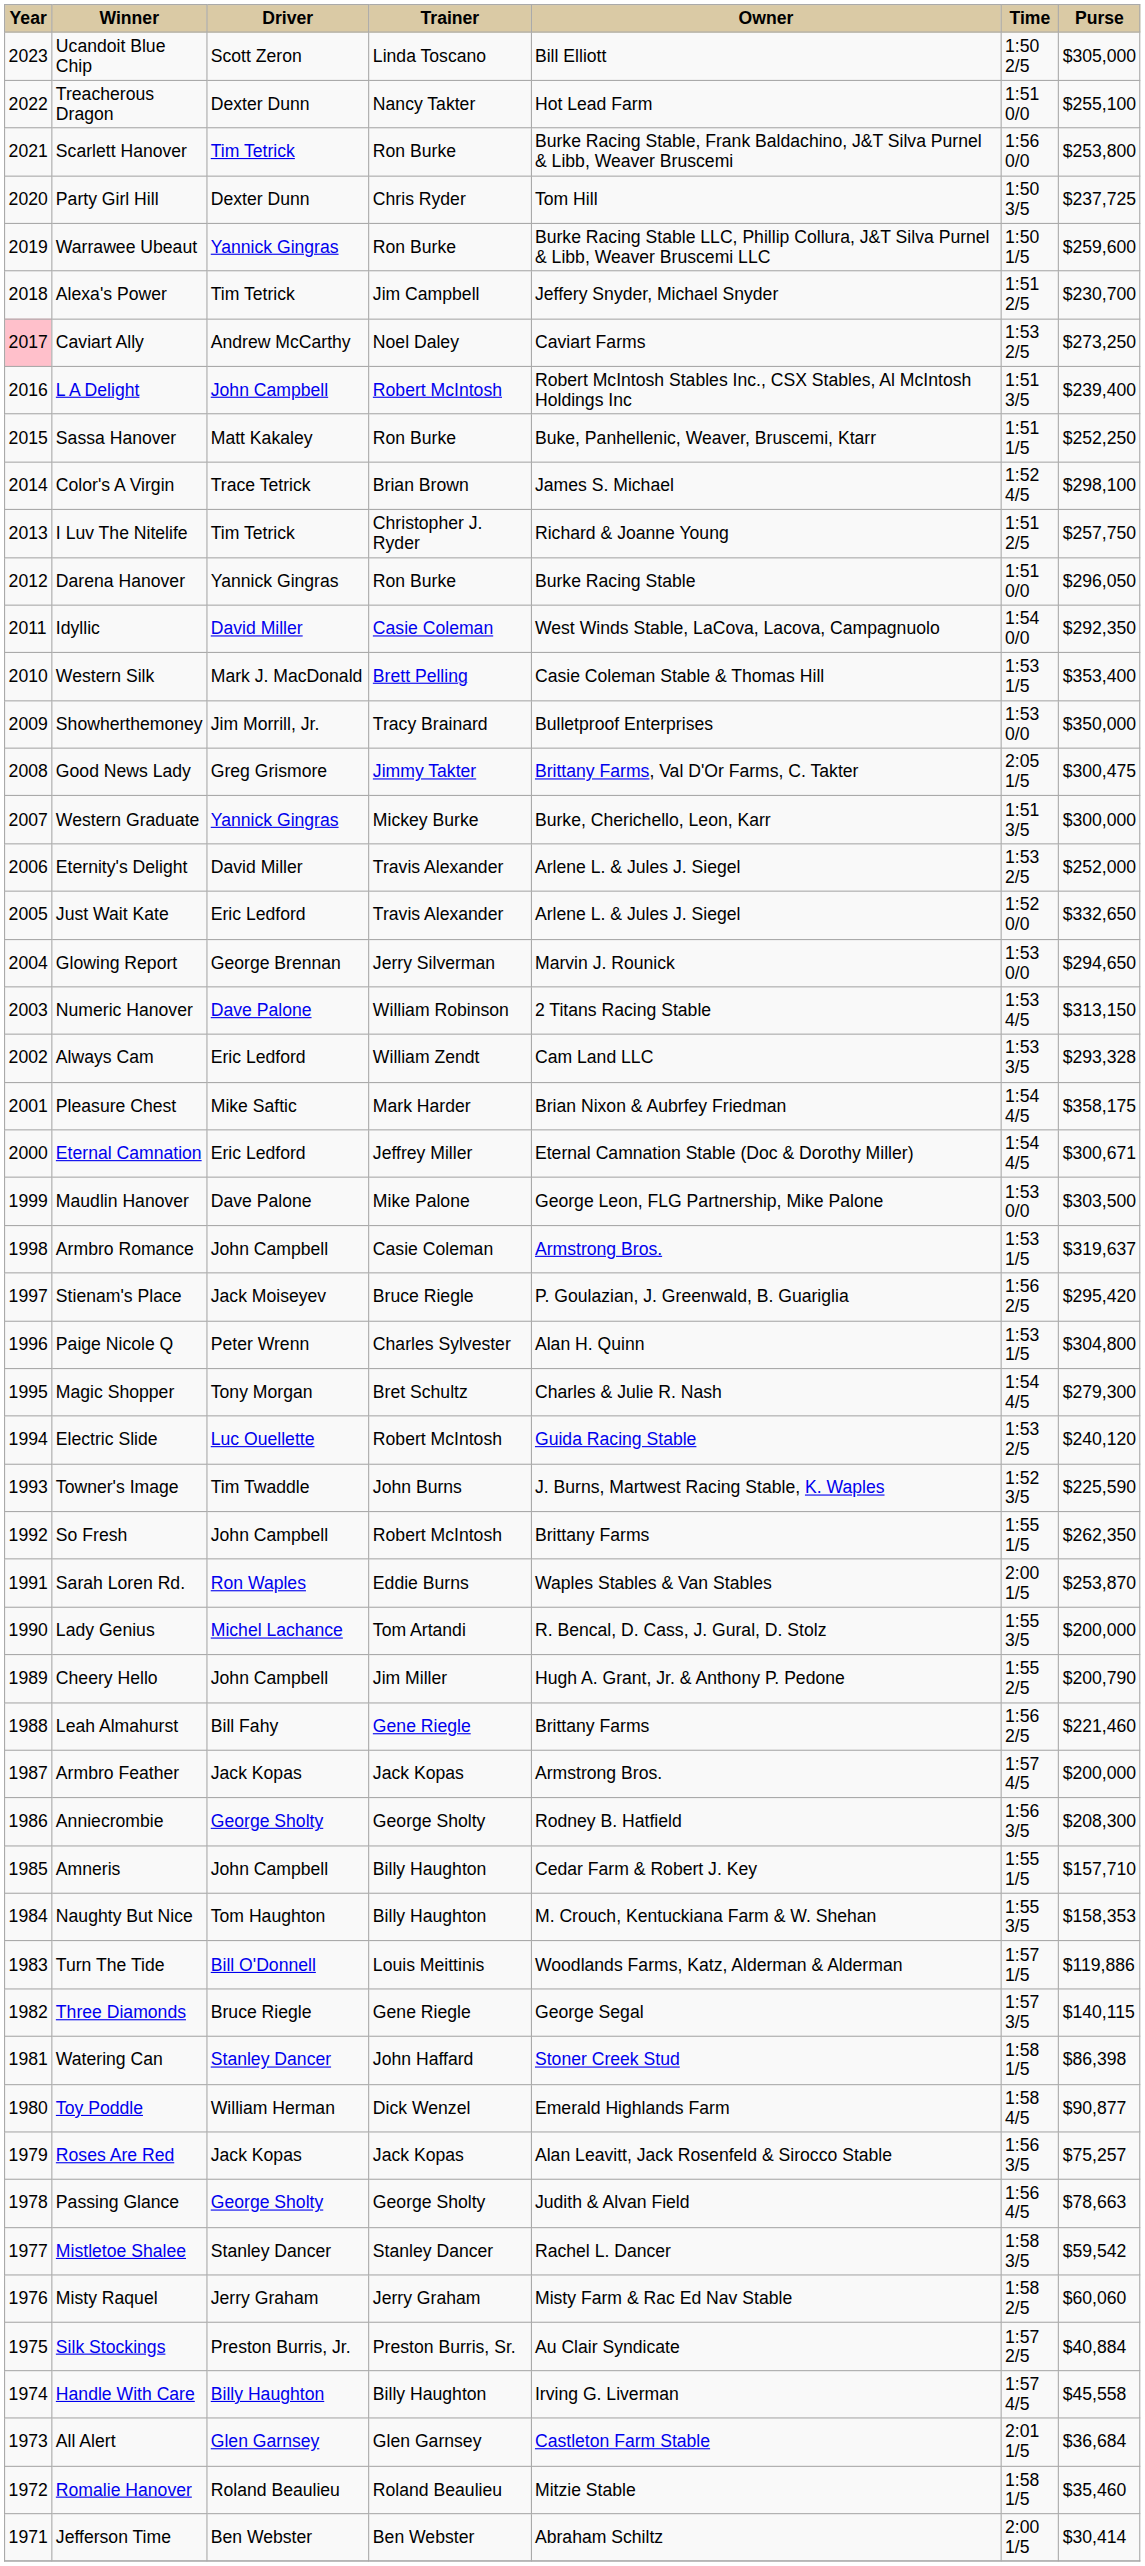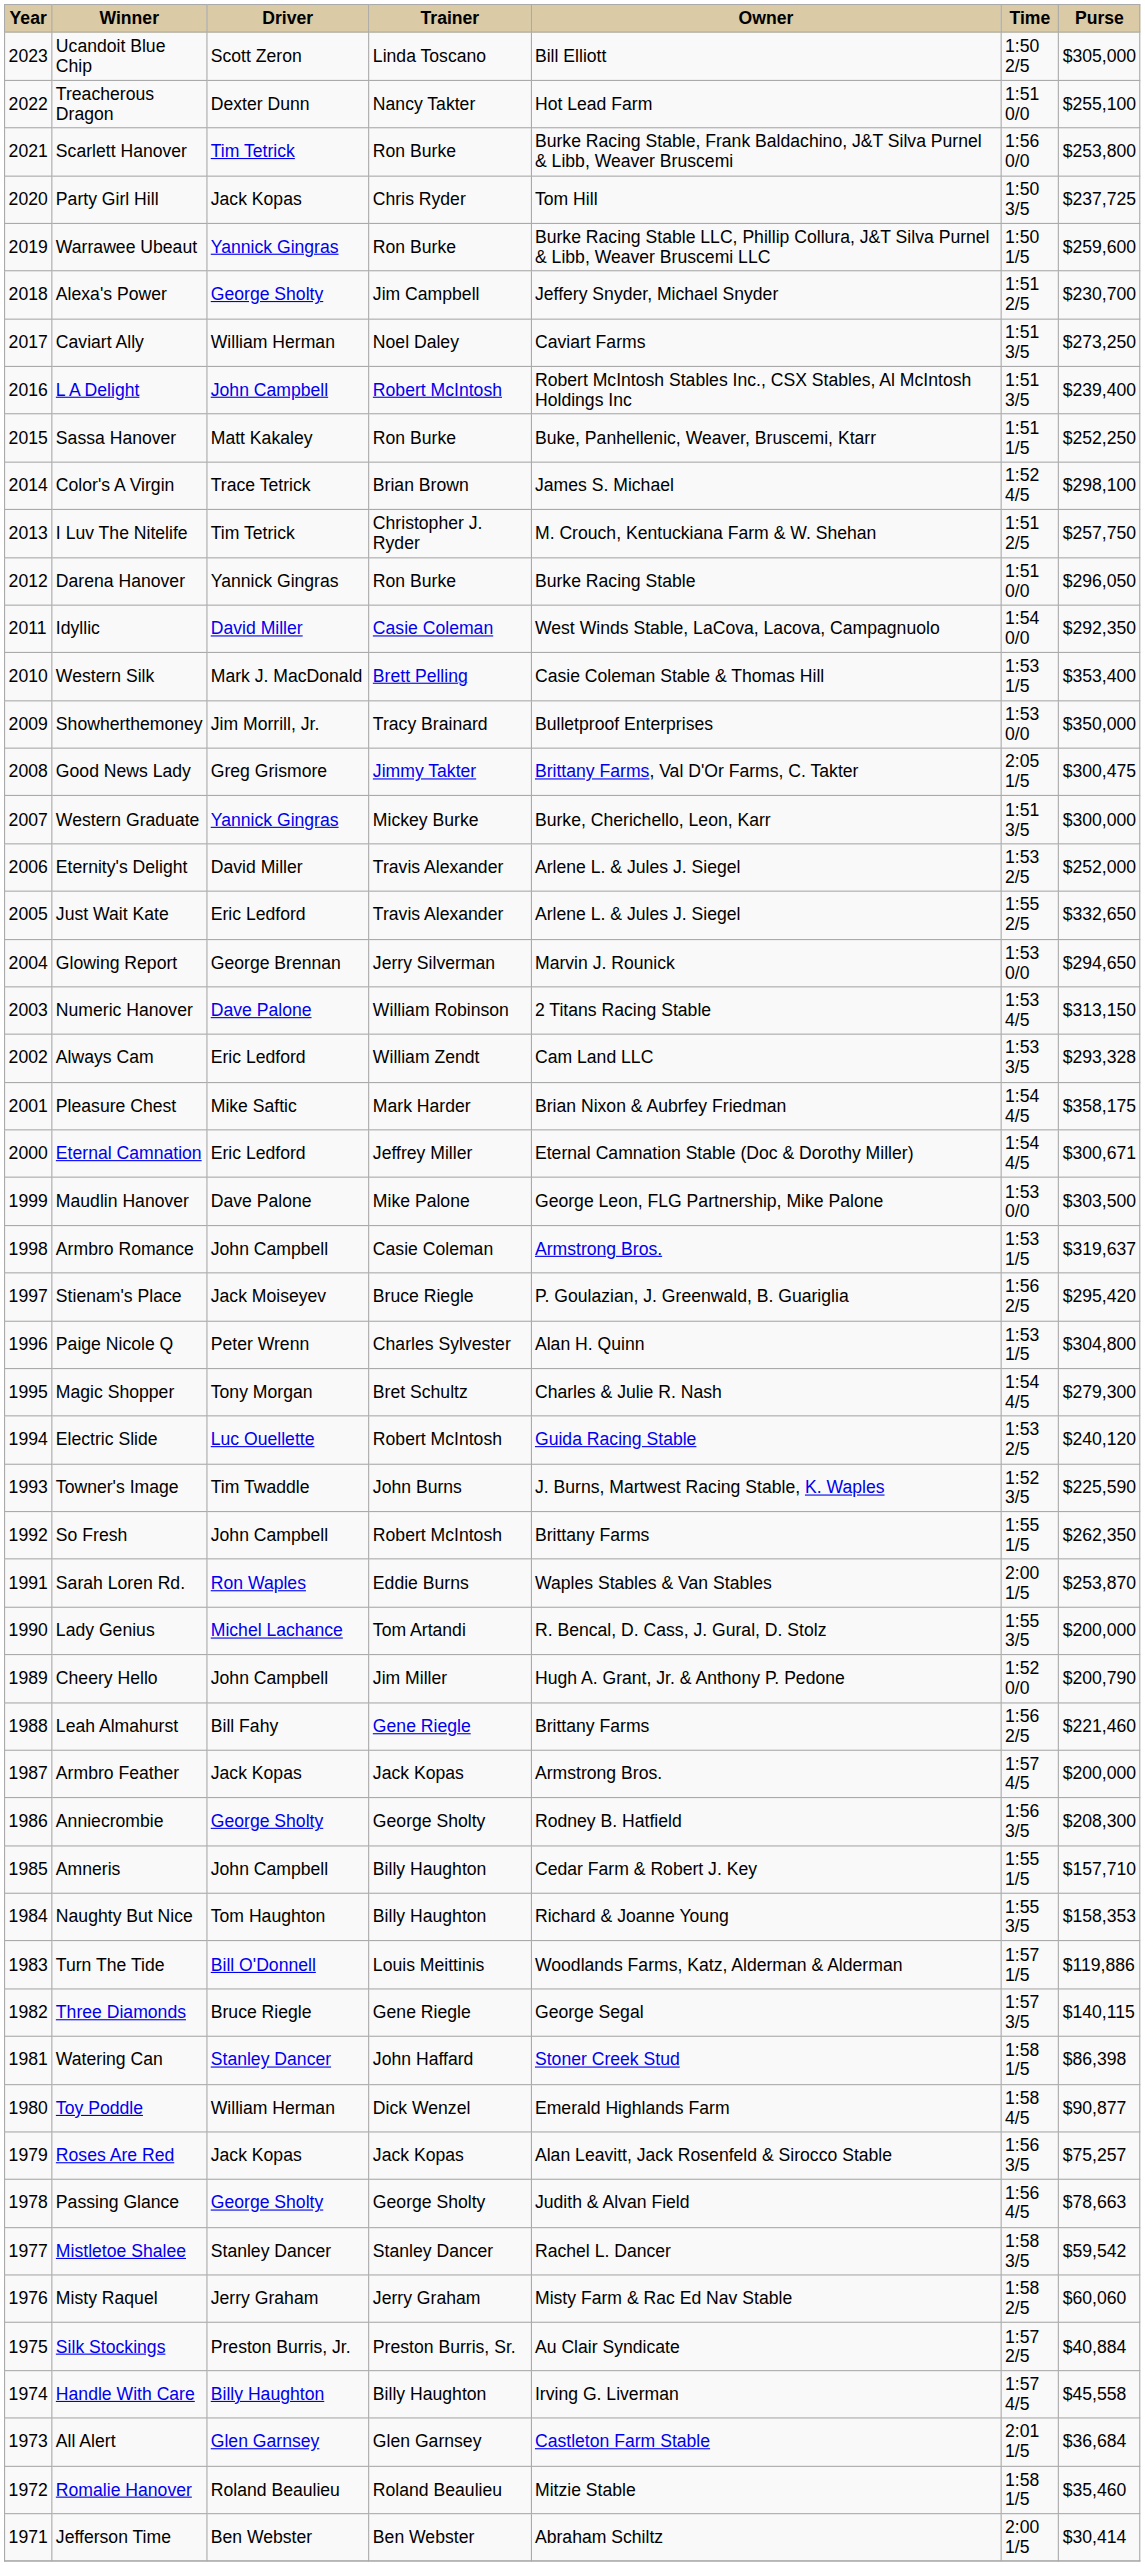 <table class="wikitable sortable">
 <tr>
 <th style="background-color:#DACAA5; width:35px">Year<br></th>
 <th style="background-color:#DACAA5; width:130px">Winner<br></th>
 <th style="background-color:#DACAA5; width:140px">Driver<br></th>
 <th style="background-color:#DACAA5; width:140px">Trainer<br></th>
 <th style="background-color:#DACAA5; width:420px">Owner<br></th>
 <th style="background-color:#DACAA5; width:45px">Time <br></th>
 <th style="background-color:#DACAA5; width:45px">Purse<br></th>
 </tr>
 <tr>
 <td>2023</td>
 <td>Ucandoit Blue Chip</td>
 <td>Scott Zeron</td>
 <td>Linda Toscano</td>
 <td>Bill Elliott</td>
 <td>1:50 2/5</td>
 <td>$305,000</td>
 </tr>
 <tr>
 <td>2022</td>
 <td>Treacherous Dragon</td>
 <td>Dexter Dunn</td>
 <td>Nancy Takter</td>
 <td>Hot Lead Farm</td>
 <td>1:51 0/0</td>
 <td>$255,100</td>
 </tr>
 <tr>
 <td>2021</td>
 <td>Scarlett Hanover</td>
 <td><a href='#'>Tim Tetrick</a></td>
 <td>Ron Burke</td>
 <td>Burke Racing Stable, Frank Baldachino, J&T Silva Purnel & Libb, Weaver Bruscemi</td>
 <td>1:56 0/0</td>
 <td>$253,800</td>
 </tr>
 <tr>
 <td>2020</td>
 <td>Party Girl Hill</td>
-<td>Dexter Dunn</td>
+<td>Jack Kopas</td>
 <td>Chris Ryder</td>
 <td>Tom Hill</td>
 <td>1:50 3/5</td>
 <td>$237,725</td>
 </tr>
 <tr>
 <td>2019</td>
 <td>Warrawee Ubeaut</td>
 <td><a href='#'>Yannick Gingras</a></td>
 <td>Ron Burke</td>
 <td>Burke Racing Stable LLC, Phillip Collura, J&T Silva Purnel & Libb, Weaver Bruscemi LLC</td>
 <td>1:50 1/5</td>
 <td>$259,600</td>
 </tr>
 <tr>
 <td>2018</td>
 <td>Alexa's Power</td>
-<td>Tim Tetrick</td>
+<td><a href='#'>George Sholty</a></td>
 <td>Jim Campbell</td>
 <td>Jeffery Snyder, Michael Snyder</td>
 <td>1:51 2/5</td>
 <td>$230,700</td>
 </tr>
 <tr>
-<td style="background: pink;">2017</td>
+<td>2017</td>
 <td>Caviart Ally</td>
-<td>Andrew McCarthy</td>
+<td>William Herman</td>
 <td>Noel Daley</td>
 <td>Caviart Farms</td>
-<td>1:53 2/5</td>
+<td>1:51 3/5</td>
 <td>$273,250</td>
 </tr>
 <tr>
 <td>2016</td>
 <td><a href='#'>L A Delight</a></td>
 <td><a href='#'>John Campbell</a></td>
 <td><a href='#'>Robert McIntosh</a></td>
 <td>Robert McIntosh Stables Inc., CSX Stables, Al McIntosh Holdings Inc</td>
 <td>1:51 3/5</td>
 <td>$239,400</td>
 </tr>
 <tr>
 <td>2015</td>
 <td>Sassa Hanover</td>
 <td>Matt Kakaley</td>
 <td>Ron Burke</td>
 <td>Buke, Panhellenic, Weaver, Bruscemi, Ktarr</td>
 <td>1:51 1/5</td>
 <td>$252,250</td>
 </tr>
 <tr>
 <td>2014</td>
 <td>Color's A Virgin</td>
 <td>Trace Tetrick</td>
 <td>Brian Brown</td>
 <td>James S. Michael</td>
 <td>1:52 4/5</td>
 <td>$298,100</td>
 </tr>
 <tr>
 <td>2013</td>
 <td>I Luv The Nitelife</td>
 <td>Tim Tetrick</td>
 <td>Christopher J. Ryder</td>
-<td>Richard & Joanne Young</td>
+<td>M. Crouch, Kentuckiana Farm & W. Shehan</td>
 <td>1:51 2/5</td>
 <td>$257,750</td>
 </tr>
 <tr>
 <td>2012</td>
 <td>Darena Hanover</td>
 <td>Yannick Gingras</td>
 <td>Ron Burke</td>
 <td>Burke Racing Stable</td>
 <td>1:51 0/0</td>
 <td>$296,050</td>
 </tr>
 <tr>
 <td>2011</td>
 <td>Idyllic</td>
 <td><a href='#'>David Miller</a></td>
 <td><a href='#'>Casie Coleman</a></td>
 <td>West Winds Stable, LaCova, Lacova, Campagnuolo</td>
 <td>1:54 0/0</td>
 <td>$292,350</td>
 </tr>
 <tr>
 <td>2010</td>
 <td>Western Silk</td>
 <td>Mark J. MacDonald</td>
 <td><a href='#'>Brett Pelling</a></td>
 <td>Casie Coleman Stable & Thomas Hill</td>
 <td>1:53 1/5</td>
 <td>$353,400</td>
 </tr>
 <tr>
 <td>2009</td>
 <td>Showherthemoney</td>
 <td>Jim Morrill, Jr.</td>
 <td>Tracy Brainard</td>
 <td>Bulletproof Enterprises</td>
 <td>1:53 0/0</td>
 <td>$350,000</td>
 </tr>
 <tr>
 <td>2008</td>
 <td>Good News Lady</td>
 <td>Greg Grismore</td>
 <td><a href='#'>Jimmy Takter</a></td>
 <td><a href='#'>Brittany Farms</a>, Val D'Or Farms, C. Takter</td>
 <td>2:05 1/5</td>
 <td>$300,475</td>
 </tr>
 <tr>
 <td>2007</td>
 <td>Western Graduate</td>
 <td><a href='#'>Yannick Gingras</a></td>
 <td>Mickey Burke</td>
 <td>Burke, Cherichello, Leon, Karr</td>
 <td>1:51 3/5</td>
 <td>$300,000</td>
 </tr>
 <tr>
 <td>2006</td>
 <td>Eternity's Delight</td>
 <td>David Miller</td>
 <td>Travis Alexander</td>
 <td>Arlene L. & Jules J. Siegel</td>
 <td>1:53 2/5</td>
 <td>$252,000</td>
 </tr>
 <tr>
 <td>2005</td>
 <td>Just Wait Kate</td>
 <td>Eric Ledford</td>
 <td>Travis Alexander</td>
 <td>Arlene L. & Jules J. Siegel</td>
-<td>1:52 0/0</td>
+<td>1:55 2/5</td>
 <td>$332,650</td>
 </tr>
 <tr>
 <td>2004</td>
 <td>Glowing Report</td>
 <td>George Brennan</td>
 <td>Jerry Silverman</td>
 <td>Marvin J. Rounick</td>
 <td>1:53 0/0</td>
 <td>$294,650</td>
 </tr>
 <tr>
 <td>2003</td>
 <td>Numeric Hanover</td>
 <td><a href='#'>Dave Palone</a></td>
 <td>William Robinson</td>
 <td>2 Titans Racing Stable</td>
 <td>1:53 4/5</td>
 <td>$313,150</td>
 </tr>
 <tr>
 <td>2002</td>
 <td>Always Cam</td>
 <td>Eric Ledford</td>
 <td>William Zendt</td>
 <td>Cam Land LLC</td>
 <td>1:53 3/5</td>
 <td>$293,328</td>
 </tr>
 <tr>
 <td>2001</td>
 <td>Pleasure Chest</td>
 <td>Mike Saftic</td>
 <td>Mark Harder</td>
 <td>Brian Nixon & Aubrfey Friedman</td>
 <td>1:54 4/5</td>
 <td>$358,175</td>
 </tr>
 <tr>
 <td>2000</td>
 <td><a href='#'>Eternal Camnation</a></td>
 <td>Eric Ledford</td>
 <td>Jeffrey Miller</td>
 <td>Eternal Camnation Stable (Doc & Dorothy Miller)</td>
 <td>1:54 4/5</td>
 <td>$300,671</td>
 </tr>
 <tr>
 <td>1999</td>
 <td>Maudlin Hanover</td>
 <td>Dave Palone</td>
 <td>Mike Palone</td>
 <td>George Leon, FLG Partnership, Mike Palone</td>
 <td>1:53 0/0</td>
 <td>$303,500</td>
 </tr>
 <tr>
 <td>1998</td>
 <td>Armbro Romance</td>
 <td>John Campbell</td>
 <td>Casie Coleman</td>
 <td><a href='#'>Armstrong Bros.</a></td>
 <td>1:53 1/5</td>
 <td>$319,637</td>
 </tr>
 <tr>
 <td>1997</td>
 <td>Stienam's Place</td>
 <td>Jack Moiseyev</td>
 <td>Bruce Riegle</td>
 <td>P. Goulazian, J. Greenwald, B. Guariglia</td>
 <td>1:56 2/5</td>
 <td>$295,420</td>
 </tr>
 <tr>
 <td>1996</td>
 <td>Paige Nicole Q</td>
 <td>Peter Wrenn</td>
 <td>Charles Sylvester</td>
 <td>Alan H. Quinn</td>
 <td>1:53 1/5</td>
 <td>$304,800</td>
 </tr>
 <tr>
 <td>1995</td>
 <td>Magic Shopper</td>
 <td>Tony Morgan</td>
 <td>Bret Schultz</td>
 <td>Charles & Julie R. Nash</td>
 <td>1:54 4/5</td>
 <td>$279,300</td>
 </tr>
 <tr>
 <td>1994</td>
 <td>Electric Slide</td>
 <td><a href='#'>Luc Ouellette</a></td>
 <td>Robert McIntosh</td>
 <td><a href='#'>Guida Racing Stable</a></td>
 <td>1:53 2/5</td>
 <td>$240,120</td>
 </tr>
 <tr>
 <td>1993</td>
 <td>Towner's Image</td>
 <td>Tim Twaddle</td>
 <td>John Burns</td>
 <td>J. Burns, Martwest Racing Stable, <a href='#'>K. Waples</a></td>
 <td>1:52 3/5</td>
 <td>$225,590</td>
 </tr>
 <tr>
 <td>1992</td>
 <td>So Fresh</td>
 <td>John Campbell</td>
 <td>Robert McIntosh</td>
 <td>Brittany Farms</td>
 <td>1:55 1/5</td>
 <td>$262,350</td>
 </tr>
 <tr>
 <td>1991</td>
 <td>Sarah Loren Rd.</td>
 <td><a href='#'>Ron Waples</a></td>
 <td>Eddie Burns</td>
 <td>Waples Stables & Van Stables</td>
 <td>2:00 1/5</td>
 <td>$253,870</td>
 </tr>
 <tr>
 <td>1990</td>
 <td>Lady Genius</td>
 <td><a href='#'>Michel Lachance</a></td>
 <td>Tom Artandi</td>
 <td>R. Bencal, D. Cass, J. Gural, D. Stolz</td>
 <td>1:55 3/5</td>
 <td>$200,000</td>
 </tr>
 <tr>
 <td>1989</td>
 <td>Cheery Hello</td>
 <td>John Campbell</td>
 <td>Jim Miller</td>
 <td>Hugh A. Grant, Jr. & Anthony P. Pedone</td>
-<td>1:55 2/5</td>
+<td>1:52 0/0</td>
 <td>$200,790</td>
 </tr>
 <tr>
 <td>1988</td>
 <td>Leah Almahurst</td>
 <td>Bill Fahy</td>
 <td><a href='#'>Gene Riegle</a></td>
 <td>Brittany Farms</td>
 <td>1:56 2/5</td>
 <td>$221,460</td>
 </tr>
 <tr>
 <td>1987</td>
 <td>Armbro Feather</td>
 <td>Jack Kopas</td>
 <td>Jack Kopas</td>
 <td>Armstrong Bros.</td>
 <td>1:57 4/5</td>
 <td>$200,000</td>
 </tr>
 <tr>
 <td>1986</td>
 <td>Anniecrombie</td>
 <td><a href='#'>George Sholty</a></td>
 <td>George Sholty</td>
 <td>Rodney B. Hatfield</td>
 <td>1:56 3/5</td>
 <td>$208,300</td>
 </tr>
 <tr>
 <td>1985</td>
 <td>Amneris</td>
 <td>John Campbell</td>
 <td>Billy Haughton</td>
 <td>Cedar Farm & Robert J. Key</td>
 <td>1:55 1/5</td>
 <td>$157,710</td>
 </tr>
 <tr>
 <td>1984</td>
 <td>Naughty But Nice</td>
 <td>Tom Haughton</td>
 <td>Billy Haughton</td>
-<td>M. Crouch, Kentuckiana Farm & W. Shehan</td>
+<td>Richard & Joanne Young</td>
 <td>1:55 3/5</td>
 <td>$158,353</td>
 </tr>
 <tr>
 <td>1983</td>
 <td>Turn The Tide</td>
 <td><a href='#'>Bill O'Donnell</a></td>
 <td>Louis Meittinis</td>
 <td>Woodlands Farms, Katz, Alderman & Alderman</td>
 <td>1:57 1/5</td>
 <td>$119,886</td>
 </tr>
 <tr>
 <td>1982</td>
 <td><a href='#'>Three Diamonds</a></td>
 <td>Bruce Riegle</td>
 <td>Gene Riegle</td>
 <td>George Segal</td>
 <td>1:57 3/5</td>
 <td>$140,115</td>
 </tr>
 <tr>
 <td>1981</td>
 <td>Watering Can</td>
 <td><a href='#'>Stanley Dancer</a></td>
 <td>John Haffard</td>
 <td><a href='#'>Stoner Creek Stud</a></td>
 <td>1:58 1/5</td>
 <td>$86,398</td>
 </tr>
 <tr>
 <td>1980</td>
 <td><a href='#'>Toy Poddle</a></td>
 <td>William Herman</td>
 <td>Dick Wenzel</td>
 <td>Emerald Highlands Farm</td>
 <td>1:58 4/5</td>
 <td>$90,877</td>
 </tr>
 <tr>
 <td>1979</td>
 <td><a href='#'>Roses Are Red</a></td>
 <td>Jack Kopas</td>
 <td>Jack Kopas</td>
 <td>Alan Leavitt, Jack Rosenfeld & Sirocco Stable</td>
 <td>1:56 3/5</td>
 <td>$75,257</td>
 </tr>
 <tr>
 <td>1978</td>
 <td>Passing Glance</td>
 <td><a href='#'>George Sholty</a></td>
 <td>George Sholty</td>
 <td>Judith & Alvan Field</td>
 <td>1:56 4/5</td>
 <td>$78,663</td>
 </tr>
 <tr>
 <td>1977</td>
 <td><a href='#'>Mistletoe Shalee</a></td>
 <td>Stanley Dancer</td>
 <td>Stanley Dancer</td>
 <td>Rachel L. Dancer</td>
 <td>1:58 3/5</td>
 <td>$59,542</td>
 </tr>
 <tr>
 <td>1976</td>
 <td>Misty Raquel</td>
 <td>Jerry Graham</td>
 <td>Jerry Graham</td>
 <td>Misty Farm & Rac Ed Nav Stable</td>
 <td>1:58 2/5</td>
 <td>$60,060</td>
 </tr>
 <tr>
 <td>1975</td>
 <td><a href='#'>Silk Stockings</a></td>
 <td>Preston Burris, Jr.</td>
 <td>Preston Burris, Sr.</td>
 <td>Au Clair Syndicate</td>
 <td>1:57 2/5</td>
 <td>$40,884</td>
 </tr>
 <tr>
 <td>1974</td>
 <td><a href='#'>Handle With Care</a></td>
 <td><a href='#'>Billy Haughton</a></td>
 <td>Billy Haughton</td>
 <td>Irving G. Liverman</td>
 <td>1:57 4/5</td>
 <td>$45,558</td>
 </tr>
 <tr>
 <td>1973</td>
 <td>All Alert</td>
 <td><a href='#'>Glen Garnsey</a></td>
 <td>Glen Garnsey</td>
 <td><a href='#'>Castleton Farm Stable</a></td>
 <td>2:01 1/5</td>
 <td>$36,684</td>
 </tr>
 <tr>
 <td>1972</td>
 <td><a href='#'>Romalie Hanover</a></td>
 <td>Roland Beaulieu</td>
 <td>Roland Beaulieu</td>
 <td>Mitzie Stable</td>
 <td>1:58 1/5</td>
 <td>$35,460</td>
 </tr>
 <tr>
 <td>1971</td>
 <td>Jefferson Time</td>
 <td>Ben Webster</td>
 <td>Ben Webster</td>
 <td>Abraham Schiltz</td>
 <td>2:00 1/5</td>
 <td>$30,414</td>
 </tr>
 <tr>
 </tr>
 </table>
